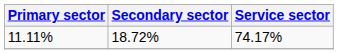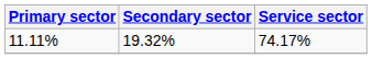 <table class="wikitable" border="1">
 <tr>
 <th><a href='#'>Primary sector</a></th>
 <th><a href='#'>Secondary sector</a></th>
 <th><a href='#'>Service sector</a></th>
 </tr>
 <tr>
 <td>11.11%</td>
-<td>18.72%</td>
+<td>19.32%</td>
 <td>74.17%</td>
 </tr>
 <tr>
 </tr>
 </table>
